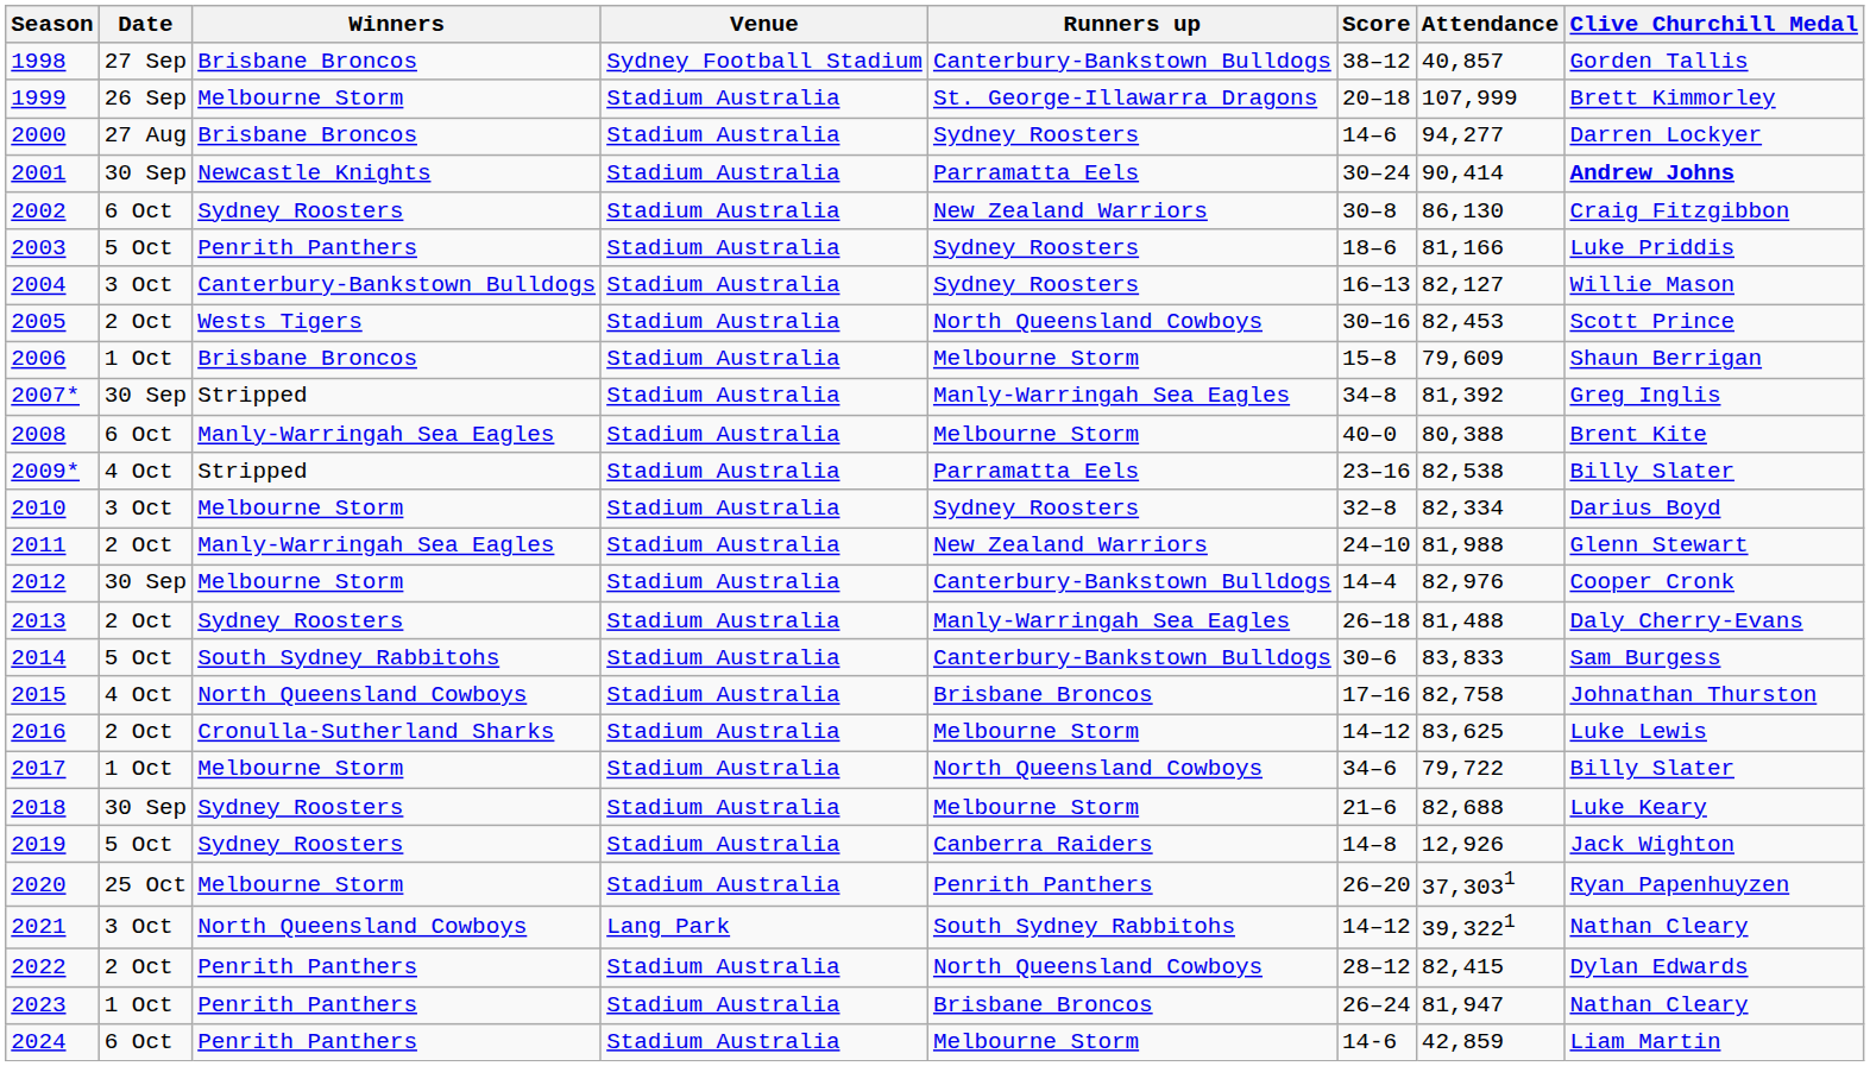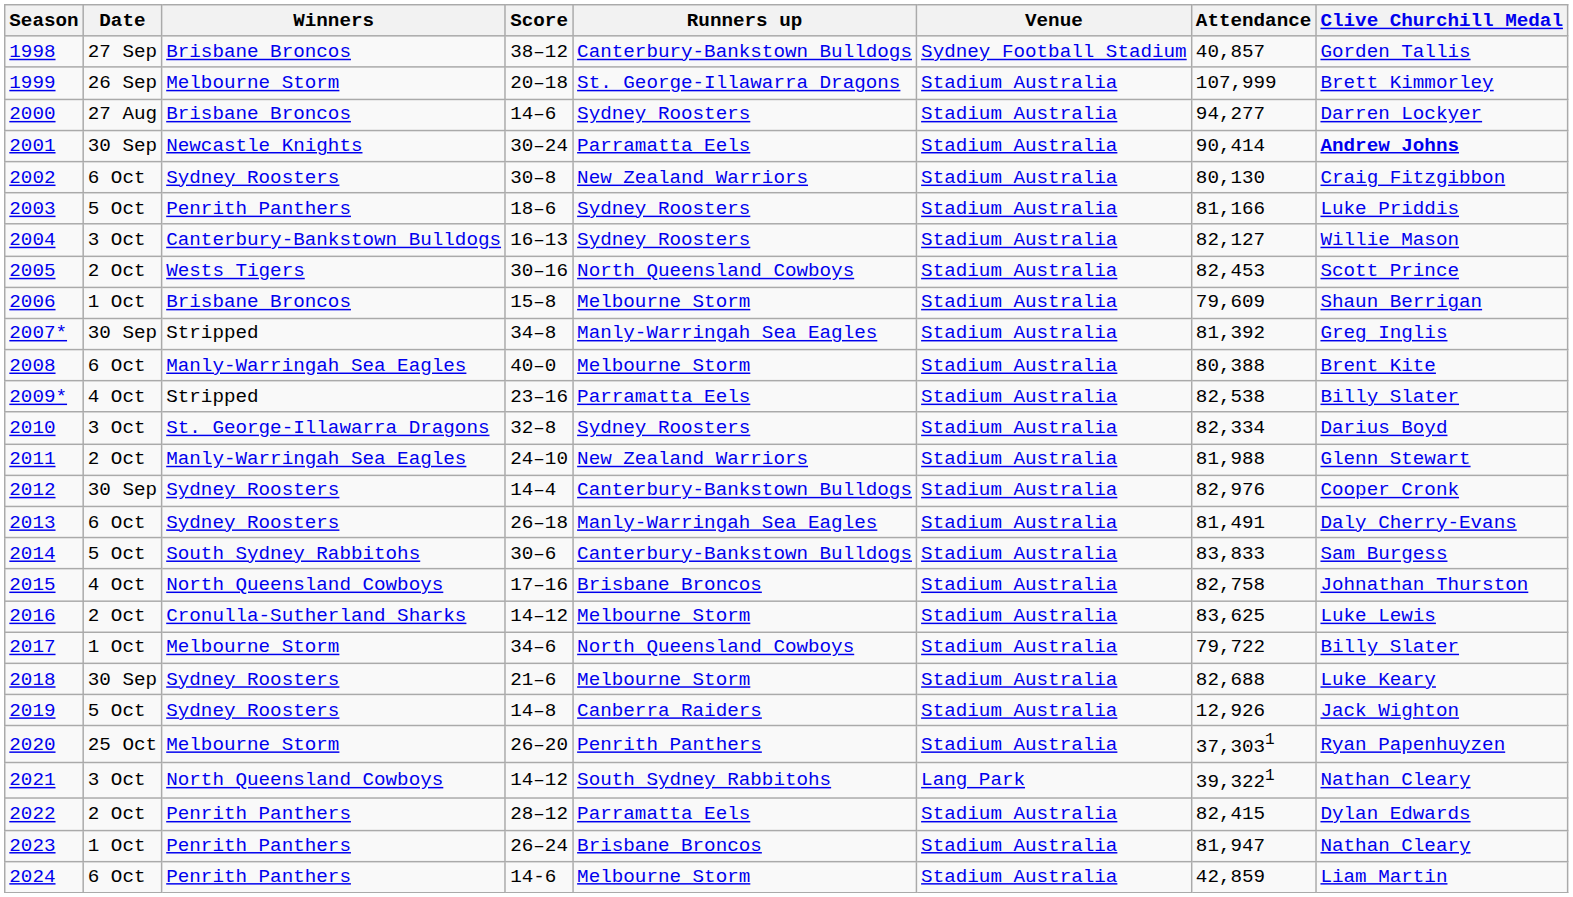 <table class="wikitable sortable">
 <tr>
 <th>Season</th>
 <th>Date</th>
 <th>Winners</th>
+<th>Score</th>
+<th>Runners up</th>
 <th>Venue</th>
-<th>Runners up</th>
-<th>Score</th>
 <th>Attendance</th>
 <th><a href='#'>Clive Churchill Medal</a></th>
 </tr>
 <tr>
 <td><a href='#'>1998</a></td>
 <td>27 Sep</td>
 <td> <a href='#'>Brisbane Broncos</a></td>
+<td>38–12</td>
+<td> <a href='#'>Canterbury-Bankstown Bulldogs</a></td>
 <td><a href='#'>Sydney Football Stadium</a></td>
-<td> <a href='#'>Canterbury-Bankstown Bulldogs</a></td>
-<td>38–12</td>
 <td>40,857</td>
 <td> <a href='#'>Gorden Tallis</a></td>
 </tr>
 <tr>
 <td><a href='#'>1999</a></td>
 <td>26 Sep</td>
 <td> <a href='#'>Melbourne Storm</a></td>
+<td>20–18</td>
+<td> <a href='#'>St. George-Illawarra Dragons</a></td>
 <td><a href='#'>Stadium Australia</a></td>
-<td> <a href='#'>St. George-Illawarra Dragons</a></td>
-<td>20–18</td>
 <td>107,999</td>
 <td> <a href='#'>Brett Kimmorley</a></td>
 </tr>
 <tr>
 <td><a href='#'>2000</a></td>
 <td>27 Aug</td>
 <td> <a href='#'>Brisbane Broncos</a></td>
+<td>14–6</td>
+<td> <a href='#'>Sydney Roosters</a></td>
 <td><a href='#'>Stadium Australia</a></td>
-<td> <a href='#'>Sydney Roosters</a></td>
-<td>14–6</td>
 <td>94,277</td>
 <td> <a href='#'>Darren Lockyer</a></td>
 </tr>
 <tr>
 <td><a href='#'>2001</a></td>
 <td>30 Sep</td>
 <td> <a href='#'>Newcastle Knights</a></td>
+<td>30–24</td>
+<td> <a href='#'>Parramatta Eels</a></td>
 <td><a href='#'>Stadium Australia</a></td>
-<td> <a href='#'>Parramatta Eels</a></td>
-<td>30–24</td>
 <td>90,414</td>
 <td><strong> <a href='#'>Andrew Johns</a></strong></td>
 </tr>
 <tr>
 <td><a href='#'>2002</a></td>
 <td>6 Oct</td>
 <td> <a href='#'>Sydney Roosters</a></td>
+<td>30–8</td>
+<td> <a href='#'>New Zealand Warriors</a></td>
 <td><a href='#'>Stadium Australia</a></td>
-<td> <a href='#'>New Zealand Warriors</a></td>
-<td>30–8</td>
-<td>86,130</td>
+<td>80,130</td>
 <td> <a href='#'>Craig Fitzgibbon</a></td>
 </tr>
 <tr>
 <td><a href='#'>2003</a></td>
 <td>5 Oct</td>
 <td> <a href='#'>Penrith Panthers</a></td>
+<td>18–6</td>
+<td> <a href='#'>Sydney Roosters</a></td>
 <td><a href='#'>Stadium Australia</a></td>
-<td> <a href='#'>Sydney Roosters</a></td>
-<td>18–6</td>
 <td>81,166</td>
 <td> <a href='#'>Luke Priddis</a></td>
 </tr>
 <tr>
 <td><a href='#'>2004</a></td>
 <td>3 Oct</td>
 <td> <a href='#'>Canterbury-Bankstown Bulldogs</a></td>
+<td>16–13</td>
+<td> <a href='#'>Sydney Roosters</a></td>
 <td><a href='#'>Stadium Australia</a></td>
-<td> <a href='#'>Sydney Roosters</a></td>
-<td>16–13</td>
 <td>82,127</td>
 <td> <a href='#'>Willie Mason</a></td>
 </tr>
 <tr>
 <td><a href='#'>2005</a></td>
 <td>2 Oct</td>
 <td> <a href='#'>Wests Tigers</a></td>
+<td>30–16</td>
+<td> <a href='#'>North Queensland Cowboys</a></td>
 <td><a href='#'>Stadium Australia</a></td>
-<td> <a href='#'>North Queensland Cowboys</a></td>
-<td>30–16</td>
 <td>82,453</td>
 <td> <a href='#'>Scott Prince</a></td>
 </tr>
 <tr>
 <td><a href='#'>2006</a></td>
 <td>1 Oct</td>
 <td> <a href='#'>Brisbane Broncos</a></td>
+<td>15–8</td>
+<td> <a href='#'>Melbourne Storm</a></td>
 <td><a href='#'>Stadium Australia</a></td>
-<td> <a href='#'>Melbourne Storm</a></td>
-<td>15–8</td>
 <td>79,609</td>
 <td> <a href='#'>Shaun Berrigan</a></td>
 </tr>
 <tr>
 <td><a href='#'>2007*</a></td>
 <td>30 Sep</td>
 <td>Stripped</td>
+<td>34–8</td>
+<td> <a href='#'>Manly-Warringah Sea Eagles</a></td>
 <td><a href='#'>Stadium Australia</a></td>
-<td> <a href='#'>Manly-Warringah Sea Eagles</a></td>
-<td>34–8</td>
 <td>81,392</td>
 <td> <a href='#'>Greg Inglis</a></td>
 </tr>
 <tr>
 <td><a href='#'>2008</a></td>
 <td>6 Oct</td>
 <td> <a href='#'>Manly-Warringah Sea Eagles</a></td>
+<td>40–0</td>
+<td> <a href='#'>Melbourne Storm</a></td>
 <td><a href='#'>Stadium Australia</a></td>
-<td> <a href='#'>Melbourne Storm</a></td>
-<td>40–0</td>
 <td>80,388</td>
 <td> <a href='#'>Brent Kite</a></td>
 </tr>
 <tr>
 <td><a href='#'>2009*</a></td>
 <td>4 Oct</td>
 <td>Stripped</td>
+<td>23–16</td>
+<td> <a href='#'>Parramatta Eels</a></td>
 <td><a href='#'>Stadium Australia</a></td>
-<td> <a href='#'>Parramatta Eels</a></td>
-<td>23–16</td>
 <td>82,538</td>
 <td> <a href='#'>Billy Slater</a></td>
 </tr>
 <tr>
 <td><a href='#'>2010</a></td>
 <td>3 Oct</td>
-<td> <a href='#'>Melbourne Storm</a></td>
+<td> <a href='#'>St. George-Illawarra Dragons</a></td>
+<td>32–8</td>
+<td> <a href='#'>Sydney Roosters</a></td>
 <td><a href='#'>Stadium Australia</a></td>
-<td> <a href='#'>Sydney Roosters</a></td>
-<td>32–8</td>
 <td>82,334</td>
 <td> <a href='#'>Darius Boyd</a></td>
 </tr>
 <tr>
 <td><a href='#'>2011</a></td>
 <td>2 Oct</td>
 <td> <a href='#'>Manly-Warringah Sea Eagles</a></td>
+<td>24–10</td>
+<td> <a href='#'>New Zealand Warriors</a></td>
 <td><a href='#'>Stadium Australia</a></td>
-<td> <a href='#'>New Zealand Warriors</a></td>
-<td>24–10</td>
 <td>81,988</td>
 <td> <a href='#'>Glenn Stewart</a></td>
 </tr>
 <tr>
 <td><a href='#'>2012</a></td>
 <td>30 Sep</td>
-<td> <a href='#'>Melbourne Storm</a></td>
+<td> <a href='#'>Sydney Roosters</a></td>
+<td>14–4</td>
+<td> <a href='#'>Canterbury-Bankstown Bulldogs</a></td>
 <td><a href='#'>Stadium Australia</a></td>
-<td> <a href='#'>Canterbury-Bankstown Bulldogs</a></td>
-<td>14–4</td>
 <td>82,976</td>
 <td> <a href='#'>Cooper Cronk</a></td>
 </tr>
 <tr>
 <td><a href='#'>2013</a></td>
-<td>2 Oct</td>
+<td>6 Oct</td>
 <td> <a href='#'>Sydney Roosters</a></td>
+<td>26–18</td>
+<td> <a href='#'>Manly-Warringah Sea Eagles</a></td>
 <td><a href='#'>Stadium Australia</a></td>
-<td> <a href='#'>Manly-Warringah Sea Eagles</a></td>
-<td>26–18</td>
-<td>81,488</td>
+<td>81,491</td>
 <td> <a href='#'>Daly Cherry-Evans</a></td>
 </tr>
 <tr>
 <td><a href='#'>2014</a></td>
 <td>5 Oct</td>
 <td> <a href='#'>South Sydney Rabbitohs</a></td>
+<td>30–6</td>
+<td> <a href='#'>Canterbury-Bankstown Bulldogs</a></td>
 <td><a href='#'>Stadium Australia</a></td>
-<td> <a href='#'>Canterbury-Bankstown Bulldogs</a></td>
-<td>30–6</td>
 <td>83,833</td>
 <td> <a href='#'>Sam Burgess</a></td>
 </tr>
 <tr>
 <td><a href='#'>2015</a></td>
 <td>4 Oct</td>
 <td> <a href='#'>North Queensland Cowboys</a></td>
+<td>17–16</td>
+<td> <a href='#'>Brisbane Broncos</a></td>
 <td><a href='#'>Stadium Australia</a></td>
-<td> <a href='#'>Brisbane Broncos</a></td>
-<td>17–16</td>
 <td>82,758</td>
 <td> <a href='#'>Johnathan Thurston</a></td>
 </tr>
 <tr>
 <td><a href='#'>2016</a></td>
 <td>2 Oct</td>
 <td> <a href='#'>Cronulla-Sutherland Sharks</a></td>
+<td>14–12</td>
+<td> <a href='#'>Melbourne Storm</a></td>
 <td><a href='#'>Stadium Australia</a></td>
-<td> <a href='#'>Melbourne Storm</a></td>
-<td>14–12</td>
 <td>83,625</td>
 <td> <a href='#'>Luke Lewis</a></td>
 </tr>
 <tr>
 <td><a href='#'>2017</a></td>
 <td>1 Oct</td>
 <td> <a href='#'>Melbourne Storm</a></td>
+<td>34–6</td>
+<td> <a href='#'>North Queensland Cowboys</a></td>
 <td><a href='#'>Stadium Australia</a></td>
-<td> <a href='#'>North Queensland Cowboys</a></td>
-<td>34–6</td>
 <td>79,722</td>
 <td> <a href='#'>Billy Slater</a></td>
 </tr>
 <tr>
 <td><a href='#'>2018</a></td>
 <td>30 Sep</td>
 <td> <a href='#'>Sydney Roosters</a></td>
+<td>21–6</td>
+<td> <a href='#'>Melbourne Storm</a></td>
 <td><a href='#'>Stadium Australia</a></td>
-<td> <a href='#'>Melbourne Storm</a></td>
-<td>21–6</td>
 <td>82,688</td>
 <td> <a href='#'>Luke Keary</a></td>
 </tr>
 <tr>
 <td><a href='#'>2019</a></td>
 <td>5 Oct</td>
 <td> <a href='#'>Sydney Roosters</a></td>
+<td>14–8</td>
+<td> <a href='#'>Canberra Raiders</a></td>
 <td><a href='#'>Stadium Australia</a></td>
-<td> <a href='#'>Canberra Raiders</a></td>
-<td>14–8</td>
 <td>12,926</td>
 <td> <a href='#'>Jack Wighton</a></td>
 </tr>
 <tr>
 <td><a href='#'>2020</a></td>
 <td>25 Oct</td>
 <td> <a href='#'>Melbourne Storm</a></td>
+<td>26–20</td>
+<td> <a href='#'>Penrith Panthers</a></td>
 <td><a href='#'>Stadium Australia</a></td>
-<td> <a href='#'>Penrith Panthers</a></td>
-<td>26–20</td>
 <td>37,303<sup>1</sup></td>
 <td> <a href='#'>Ryan Papenhuyzen</a></td>
 </tr>
 <tr>
 <td><a href='#'>2021</a></td>
 <td>3 Oct</td>
 <td> <a href='#'>North Queensland Cowboys</a></td>
+<td>14–12</td>
+<td> <a href='#'>South Sydney Rabbitohs</a></td>
 <td><a href='#'>Lang Park</a></td>
-<td> <a href='#'>South Sydney Rabbitohs</a></td>
-<td>14–12</td>
 <td>39,322<sup>1</sup></td>
 <td> <a href='#'>Nathan Cleary</a></td>
 </tr>
 <tr>
 <td><a href='#'>2022</a></td>
 <td>2 Oct</td>
 <td> <a href='#'>Penrith Panthers</a></td>
+<td>28–12</td>
+<td> <a href='#'>Parramatta Eels</a></td>
 <td><a href='#'>Stadium Australia</a></td>
-<td> <a href='#'>North Queensland Cowboys</a></td>
-<td>28–12</td>
 <td>82,415</td>
 <td> <a href='#'>Dylan Edwards</a></td>
 </tr>
 <tr>
 <td><a href='#'>2023</a></td>
 <td>1 Oct</td>
 <td> <a href='#'>Penrith Panthers</a></td>
+<td>26–24</td>
+<td> <a href='#'>Brisbane Broncos</a></td>
 <td><a href='#'>Stadium Australia</a></td>
-<td> <a href='#'>Brisbane Broncos</a></td>
-<td>26–24</td>
 <td>81,947</td>
 <td> <a href='#'>Nathan Cleary</a></td>
 </tr>
 <tr>
 <td><a href='#'>2024</a></td>
 <td>6 Oct</td>
 <td> <a href='#'>Penrith Panthers</a></td>
+<td>14-6</td>
+<td> <a href='#'>Melbourne Storm</a></td>
 <td><a href='#'>Stadium Australia</a></td>
-<td> <a href='#'>Melbourne Storm</a></td>
-<td>14-6</td>
 <td>42,859</td>
 <td> <a href='#'>Liam Martin</a></td>
 </tr>
 </table>
